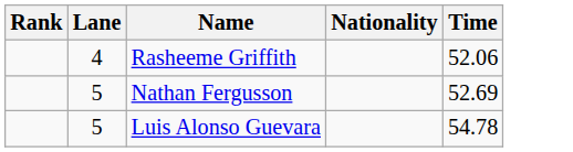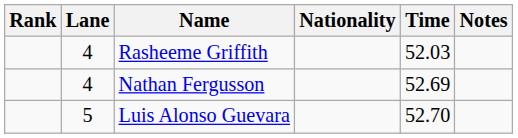 <table class="wikitable sortable" style="text-align:center">
 <tr>
 <th>Rank</th>
 <th>Lane</th>
 <th>Name</th>
 <th>Nationality</th>
 <th>Time</th>
+<th>Notes</th>
 </tr>
 <tr>
 <td></td>
 <td>4</td>
 <td align=left><a href='#'>Rasheeme Griffith</a></td>
 <td align=left></td>
-<td>52.06</td>
+<td>52.03</td>
+<td></td>
 </tr>
 <tr>
 <td></td>
-<td>5</td>
+<td>4</td>
 <td align=left><a href='#'>Nathan Fergusson</a></td>
 <td align=left></td>
 <td>52.69</td>
+<td></td>
 </tr>
 <tr>
 <td></td>
 <td>5</td>
 <td align=left><a href='#'>Luis Alonso Guevara</a></td>
 <td align=left></td>
-<td>54.78</td>
+<td>52.70</td>
+<td></td>
 </tr>
 </table>
